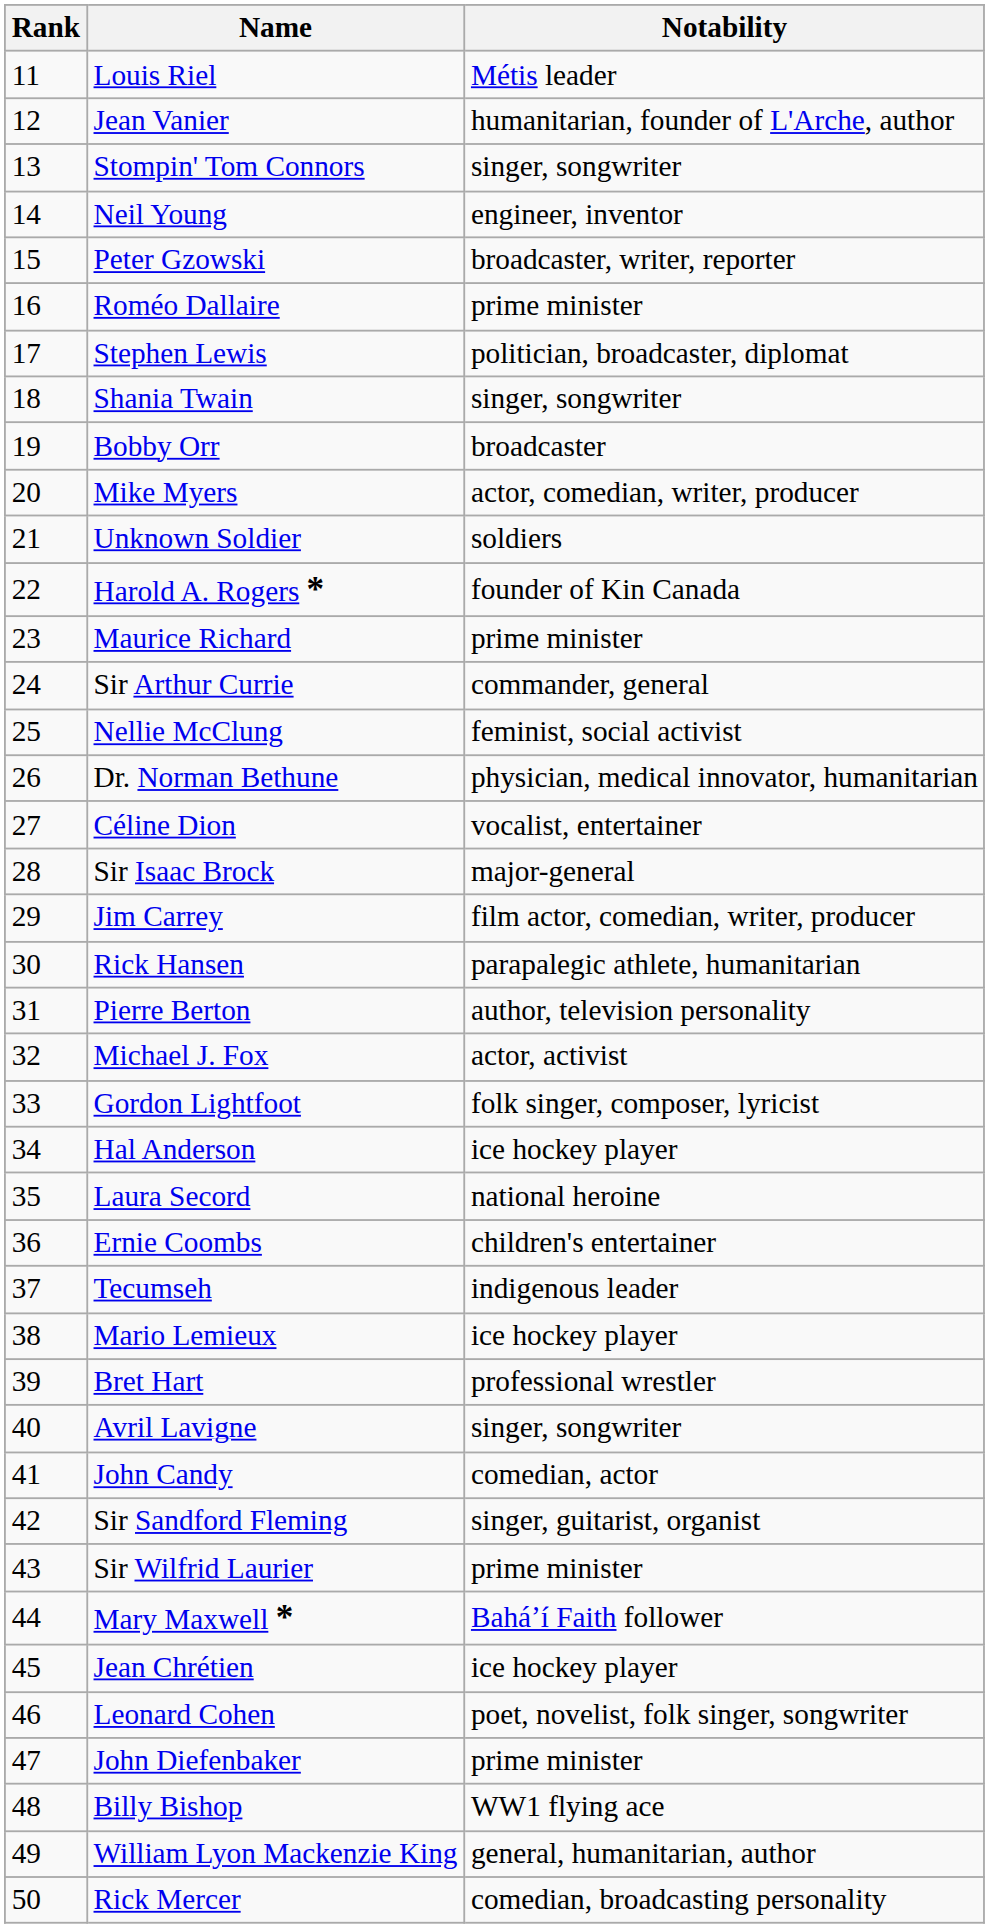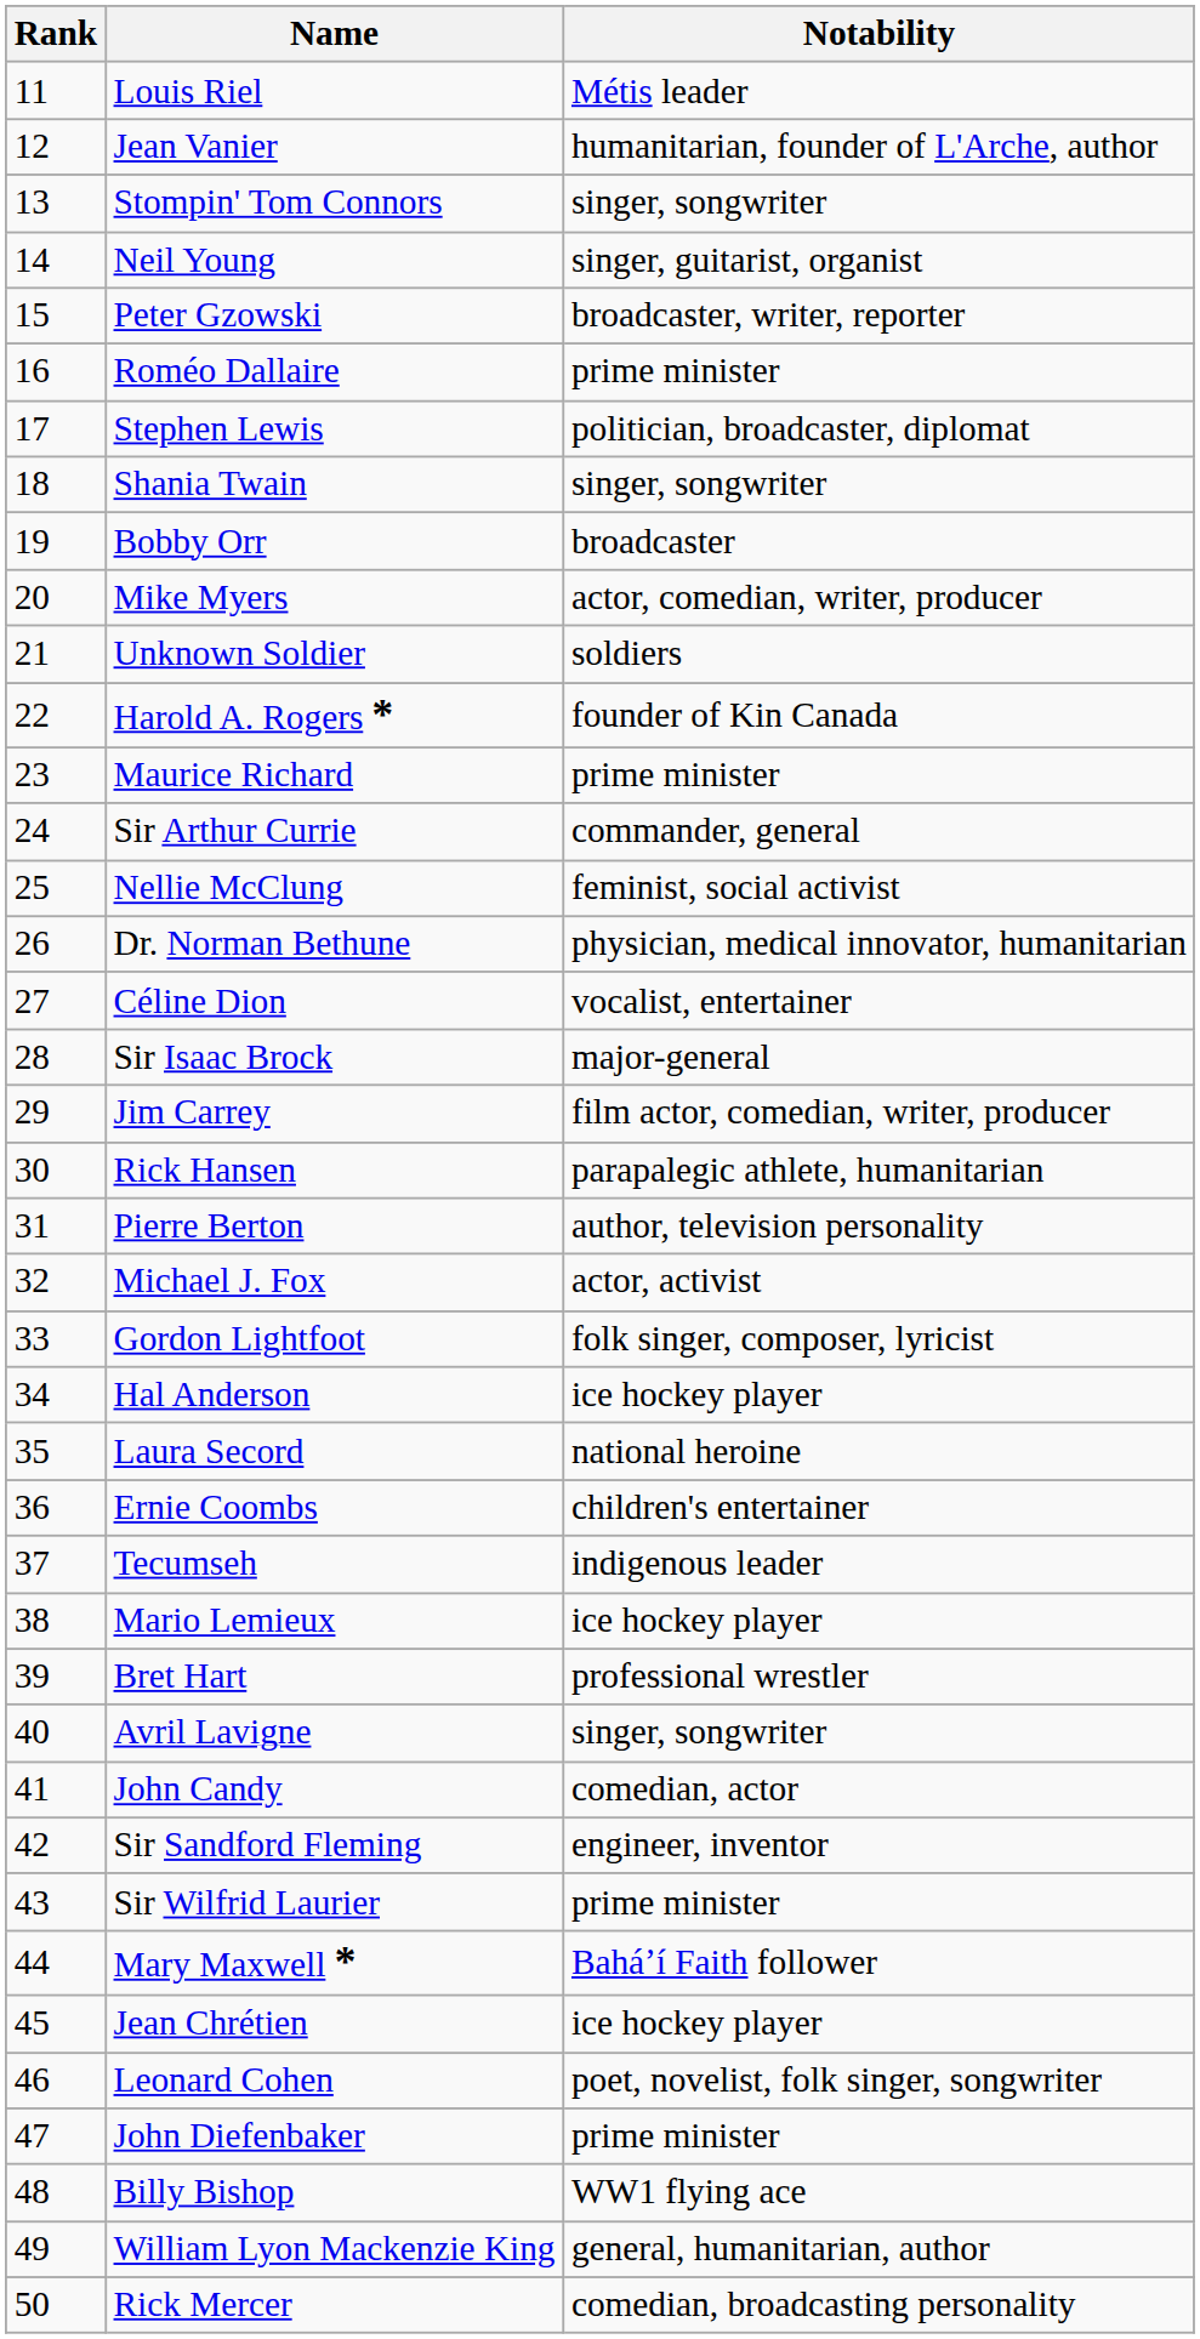 <table class="wikitable sortable sticky-header" style=text-align:left;">
 <tr>
 <th>Rank</th>
 <th>Name</th>
 <th>Notability</th>
 </tr>
 <tr>
 <td>11</td>
 <td><a href='#'>Louis Riel</a></td>
 <td><a href='#'>Métis</a> leader</td>
 </tr>
 <tr>
 <td>12</td>
 <td><a href='#'>Jean Vanier</a></td>
 <td>humanitarian, founder of <a href='#'>L'Arche</a>, author</td>
 </tr>
 <tr>
 <td>13</td>
 <td><a href='#'>Stompin' Tom Connors</a></td>
 <td>singer, songwriter</td>
 </tr>
 <tr>
 <td>14</td>
 <td><a href='#'>Neil Young</a></td>
-<td>engineer, inventor</td>
+<td>singer, guitarist, organist</td>
 </tr>
 <tr>
 <td>15</td>
 <td><a href='#'>Peter Gzowski</a></td>
 <td>broadcaster, writer, reporter</td>
 </tr>
 <tr>
 <td>16</td>
 <td><a href='#'>Roméo Dallaire</a></td>
 <td>prime minister</td>
 </tr>
 <tr>
 <td>17</td>
 <td><a href='#'>Stephen Lewis</a></td>
 <td>politician, broadcaster, diplomat</td>
 </tr>
 <tr>
 <td>18</td>
 <td><a href='#'>Shania Twain</a></td>
 <td>singer, songwriter</td>
 </tr>
 <tr>
 <td>19</td>
 <td><a href='#'>Bobby Orr</a></td>
 <td>broadcaster</td>
 </tr>
 <tr>
 <td>20</td>
 <td><a href='#'>Mike Myers</a></td>
 <td>actor, comedian, writer, producer</td>
 </tr>
 <tr>
 <td>21</td>
 <td><a href='#'>Unknown Soldier</a></td>
 <td>soldiers</td>
 </tr>
 <tr>
 <td>22</td>
 <td><a href='#'>Harold A. Rogers</a> <big><strong>*</strong></big></td>
 <td>founder of Kin Canada</td>
 </tr>
 <tr>
 <td>23</td>
 <td><a href='#'>Maurice Richard</a></td>
 <td>prime minister</td>
 </tr>
 <tr>
 <td>24</td>
 <td>Sir <a href='#'>Arthur Currie</a></td>
 <td>commander, general</td>
 </tr>
 <tr>
 <td>25</td>
 <td><a href='#'>Nellie McClung</a></td>
 <td>feminist, social activist</td>
 </tr>
 <tr>
 <td>26</td>
 <td>Dr. <a href='#'>Norman Bethune</a></td>
 <td>physician, medical innovator, humanitarian</td>
 </tr>
 <tr>
 <td>27</td>
 <td><a href='#'>Céline Dion</a></td>
 <td>vocalist, entertainer</td>
 </tr>
 <tr>
 <td>28</td>
 <td>Sir <a href='#'>Isaac Brock</a></td>
 <td>major-general</td>
 </tr>
 <tr>
 <td>29</td>
 <td><a href='#'>Jim Carrey</a></td>
 <td>film actor, comedian, writer, producer</td>
 </tr>
 <tr>
 <td>30</td>
 <td><a href='#'>Rick Hansen</a></td>
 <td>parapalegic athlete, humanitarian</td>
 </tr>
 <tr>
 <td>31</td>
 <td><a href='#'>Pierre Berton</a></td>
 <td>author, television personality</td>
 </tr>
 <tr>
 <td>32</td>
 <td><a href='#'>Michael J. Fox</a></td>
 <td>actor, activist</td>
 </tr>
 <tr>
 <td>33</td>
 <td><a href='#'>Gordon Lightfoot</a></td>
 <td>folk singer, composer, lyricist</td>
 </tr>
 <tr>
 <td>34</td>
 <td><a href='#'>Hal Anderson</a></td>
 <td>ice hockey player</td>
 </tr>
 <tr>
 <td>35</td>
 <td><a href='#'>Laura Secord</a></td>
 <td>national heroine</td>
 </tr>
 <tr>
 <td>36</td>
 <td><a href='#'>Ernie Coombs</a></td>
 <td>children's entertainer</td>
 </tr>
 <tr>
 <td>37</td>
 <td><a href='#'>Tecumseh</a></td>
 <td>indigenous leader</td>
 </tr>
 <tr>
 <td>38</td>
 <td><a href='#'>Mario Lemieux</a></td>
 <td>ice hockey player</td>
 </tr>
 <tr>
 <td>39</td>
 <td><a href='#'>Bret Hart</a></td>
 <td>professional wrestler</td>
 </tr>
 <tr>
 <td>40</td>
 <td><a href='#'>Avril Lavigne</a></td>
 <td>singer, songwriter</td>
 </tr>
 <tr>
 <td>41</td>
 <td><a href='#'>John Candy</a></td>
 <td>comedian, actor</td>
 </tr>
 <tr>
 <td>42</td>
 <td>Sir <a href='#'>Sandford Fleming</a></td>
-<td>singer, guitarist, organist</td>
+<td>engineer, inventor</td>
 </tr>
 <tr>
 <td>43</td>
 <td>Sir <a href='#'>Wilfrid Laurier</a></td>
 <td>prime minister</td>
 </tr>
 <tr>
 <td>44</td>
 <td><a href='#'>Mary Maxwell</a> <big><strong>*</strong></big></td>
 <td><a href='#'>Baháʼí Faith</a> follower</td>
 </tr>
 <tr>
 <td>45</td>
 <td><a href='#'>Jean Chrétien</a></td>
 <td>ice hockey player</td>
 </tr>
 <tr>
 <td>46</td>
 <td><a href='#'>Leonard Cohen</a></td>
 <td>poet, novelist, folk singer, songwriter</td>
 </tr>
 <tr>
 <td>47</td>
 <td><a href='#'>John Diefenbaker</a></td>
 <td>prime minister</td>
 </tr>
 <tr>
 <td>48</td>
 <td><a href='#'>Billy Bishop</a></td>
 <td>WW1 flying ace</td>
 </tr>
 <tr>
 <td>49</td>
 <td><a href='#'>William Lyon Mackenzie King</a></td>
 <td>general, humanitarian, author</td>
 </tr>
 <tr>
 <td>50</td>
 <td><a href='#'>Rick Mercer</a></td>
 <td>comedian, broadcasting personality</td>
 </tr>
 </table>
